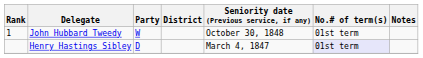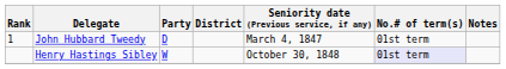 <table class="wikitable sortable">
 <tr valign=bottom>
 <th>Rank</th>
 <th>Delegate</th>
 <th>Party</th>
 <th>District</th>
 <th>Seniority date<br><small>(Previous service, if any)</small><br></th>
 <th>No.# of term(s)</th>
 <th>Notes</th>
 </tr>
 <tr>
 <td>1</td>
 <td><a href='#'>John Hubbard Tweedy</a></td>
-<td><a href='#'>W</a></td>
+<td><a href='#'>D</a></td>
 <td></td>
-<td>October 30, 1848</td>
+<td>March 4, 1847</td>
 <td>01st term</td>
 <td></td>
 </tr>
 <tr>
 <td></td>
 <td><a href='#'>Henry Hastings Sibley</a></td>
-<td><a href='#'>D</a></td>
+<td><a href='#'>W</a></td>
 <td></td>
-<td>March 4, 1847</td>
+<td>October 30, 1848</td>
 <td style="background: lavender;">01st term</td>
 <td></td>
 </tr>
 <tr>
 </tr>
 </table>
